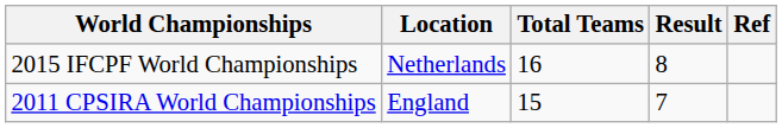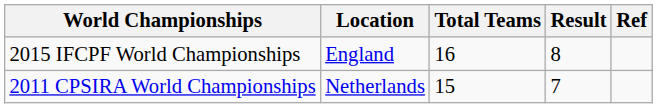 <table class="wikitable">
 <tr>
 <th>World Championships</th>
 <th>Location</th>
 <th>Total Teams</th>
 <th>Result</th>
 <th>Ref</th>
 </tr>
 <tr>
 <td>2015 IFCPF World Championships</td>
-<td><a href='#'>Netherlands</a></td>
+<td><a href='#'>England</a></td>
 <td>16</td>
 <td>8</td>
 <td></td>
 </tr>
 <tr>
 <td><a href='#'>2011 CPSIRA World Championships</a></td>
-<td><a href='#'>England</a></td>
+<td><a href='#'>Netherlands</a></td>
 <td>15</td>
 <td>7</td>
 <td></td>
 </tr>
 </table>
